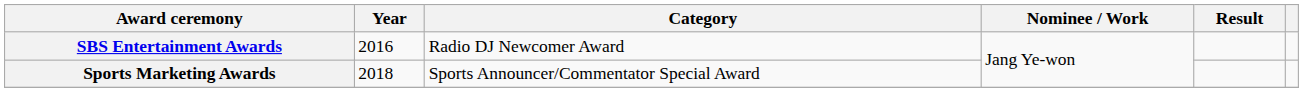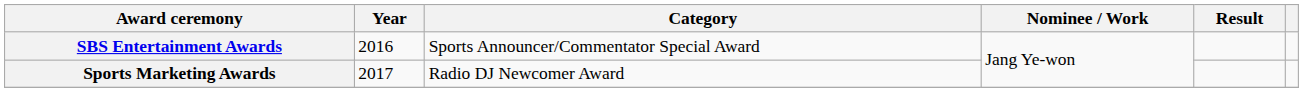 <table class="wikitable sortable plainrowheaders" style="width:75%">
 <tr>
 <th scope="col">Award ceremony</th>
 <th scope="col">Year</th>
 <th scope="col">Category</th>
 <th scope="col">Nominee / Work</th>
 <th scope="col">Result</th>
 <th scope="col" class="unsortable"></th>
 </tr>
 <tr>
 <th scope="row"><a href='#'>SBS Entertainment Awards</a></th>
 <td>2016</td>
-<td>Radio DJ Newcomer Award</td>
+<td>Sports Announcer/Commentator Special Award</td>
 <td rowspan="2">Jang Ye-won</td>
 <td></td>
 <td style="text-align:center"></td>
 </tr>
 <tr>
 <th scope="row">Sports Marketing Awards</th>
-<td>2018</td>
-<td>Sports Announcer/Commentator Special Award</td>
+<td>2017</td>
+<td>Radio DJ Newcomer Award</td>
 <td></td>
 <td style="text-align:center"></td>
 </tr>
 <tr>
 </tr>
 </table>
